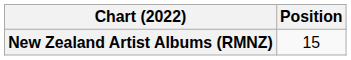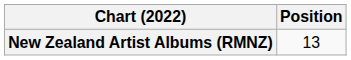 <table class="wikitable sortable plainrowheaders">
 <tr>
 <th>Chart (2022)</th>
 <th>Position</th>
 </tr>
 <tr>
 <th scope="row">New Zealand Artist Albums (RMNZ)</th>
-<td style="text-align:center;">15</td>
+<td style="text-align:center;">13</td>
 </tr>
 </table>
